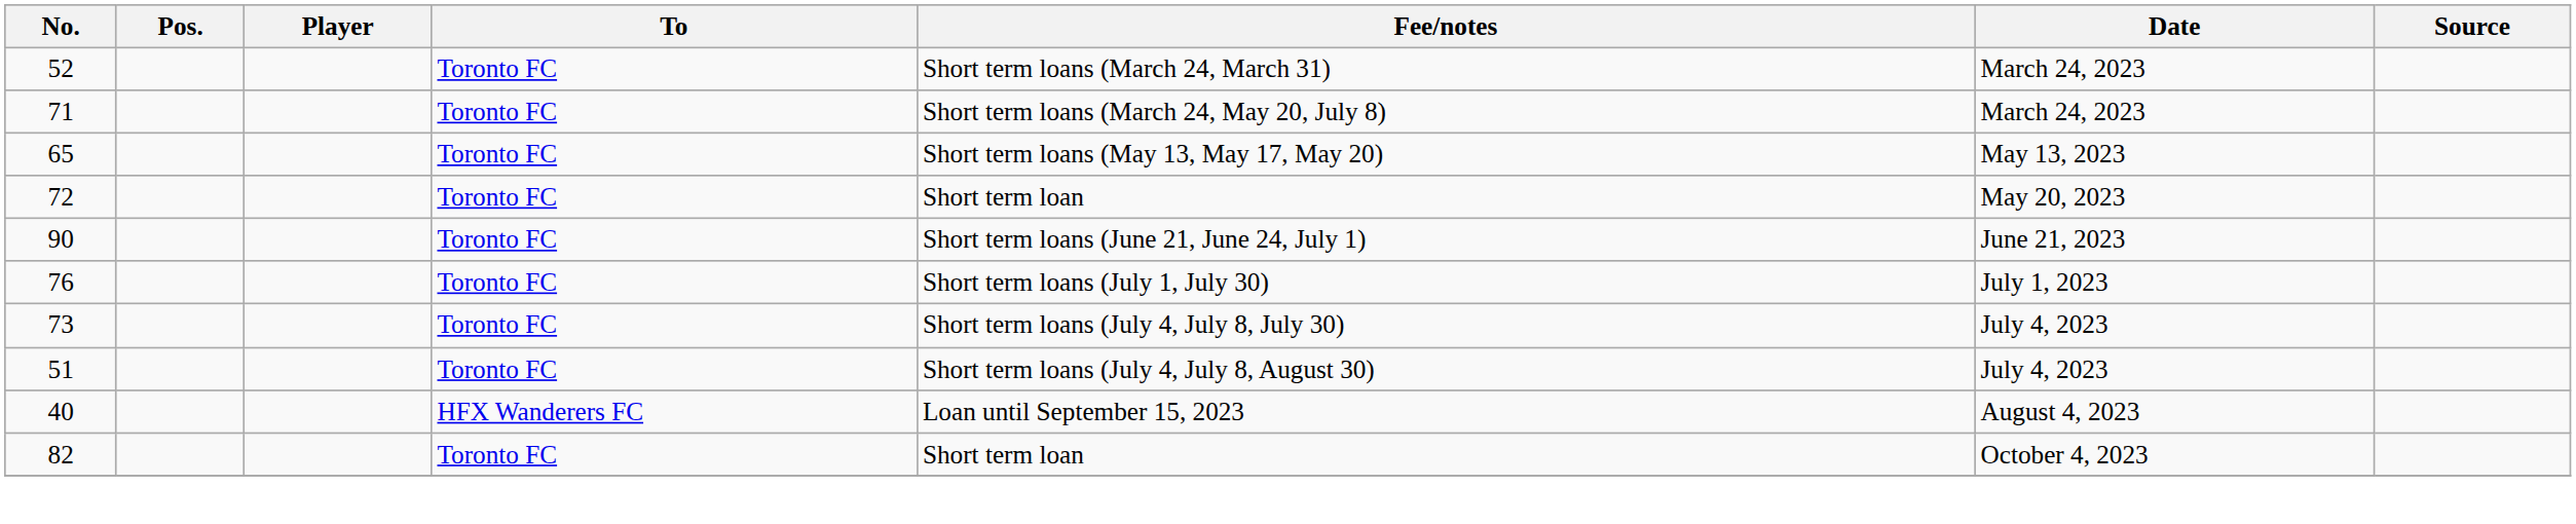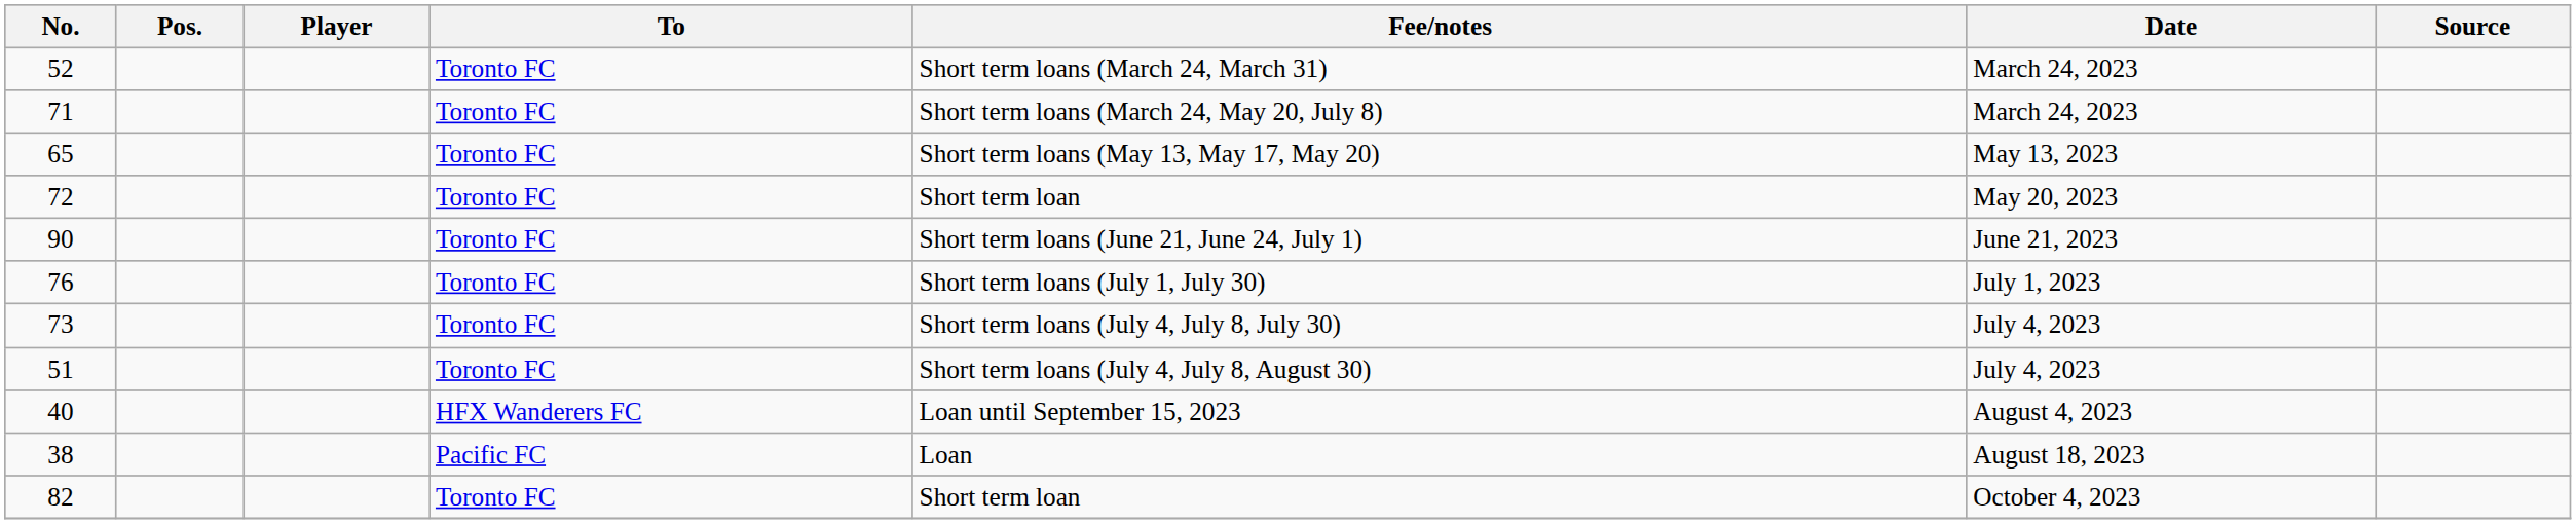 <table class="wikitable sortable" style=" font-size:95%; width:95%; text-align:left;">
 <tr>
 <th>No.</th>
 <th>Pos.</th>
 <th scope="col">Player</th>
 <th scope="col">To</th>
 <th scope="col">Fee/notes</th>
 <th>Date</th>
 <th>Source</th>
 </tr>
 <tr>
 <td align=center>52</td>
 <td align=center></td>
 <td></td>
 <td> <a href='#'>Toronto FC</a></td>
 <td>Short term loans (March 24, March 31)</td>
 <td>March 24, 2023</td>
 <td></td>
 </tr>
 <tr>
 <td align=center>71</td>
 <td align=center></td>
 <td></td>
 <td> <a href='#'>Toronto FC</a></td>
 <td>Short term loans (March 24, May 20, July 8)</td>
 <td>March 24, 2023</td>
 <td></td>
 </tr>
 <tr>
 <td align=center>65</td>
 <td align=center></td>
 <td></td>
 <td> <a href='#'>Toronto FC</a></td>
 <td>Short term loans (May 13, May 17, May 20)</td>
 <td>May 13, 2023</td>
 <td></td>
 </tr>
 <tr>
 <td align=center>72</td>
 <td align=center></td>
 <td></td>
 <td> <a href='#'>Toronto FC</a></td>
 <td>Short term loan</td>
 <td>May 20, 2023</td>
 <td></td>
 </tr>
 <tr>
 <td align=center>90</td>
 <td align=center></td>
 <td></td>
 <td> <a href='#'>Toronto FC</a></td>
 <td>Short term loans (June 21, June 24, July 1)</td>
 <td>June 21, 2023</td>
 <td></td>
 </tr>
 <tr>
 <td align=center>76</td>
 <td align=center></td>
 <td></td>
 <td> <a href='#'>Toronto FC</a></td>
 <td>Short term loans (July 1, July 30)</td>
 <td>July 1, 2023</td>
 <td></td>
 </tr>
 <tr>
 <td align=center>73</td>
 <td align=center></td>
 <td></td>
 <td> <a href='#'>Toronto FC</a></td>
 <td>Short term loans (July 4, July 8, July 30)</td>
 <td>July 4, 2023</td>
 <td></td>
 </tr>
 <tr>
 <td align=center>51</td>
 <td align=center></td>
 <td></td>
 <td> <a href='#'>Toronto FC</a></td>
 <td>Short term loans (July 4, July 8, August 30)</td>
 <td>July 4, 2023</td>
 <td></td>
 </tr>
 <tr>
 <td align=center>40</td>
 <td align=center></td>
 <td></td>
 <td> <a href='#'>HFX Wanderers FC</a></td>
 <td>Loan until September 15, 2023</td>
 <td>August 4, 2023</td>
 <td></td>
 </tr>
 <tr>
+<td align=center>38</td>
+<td align=center></td>
+<td></td>
+<td> <a href='#'>Pacific FC</a></td>
+<td>Loan</td>
+<td>August 18, 2023</td>
+<td></td>
+</tr>
+<tr>
 <td align=center>82</td>
 <td align=center></td>
 <td></td>
 <td> <a href='#'>Toronto FC</a></td>
 <td>Short term loan</td>
 <td>October 4, 2023</td>
 <td></td>
 </tr>
 <tr>
 </tr>
 </table>
